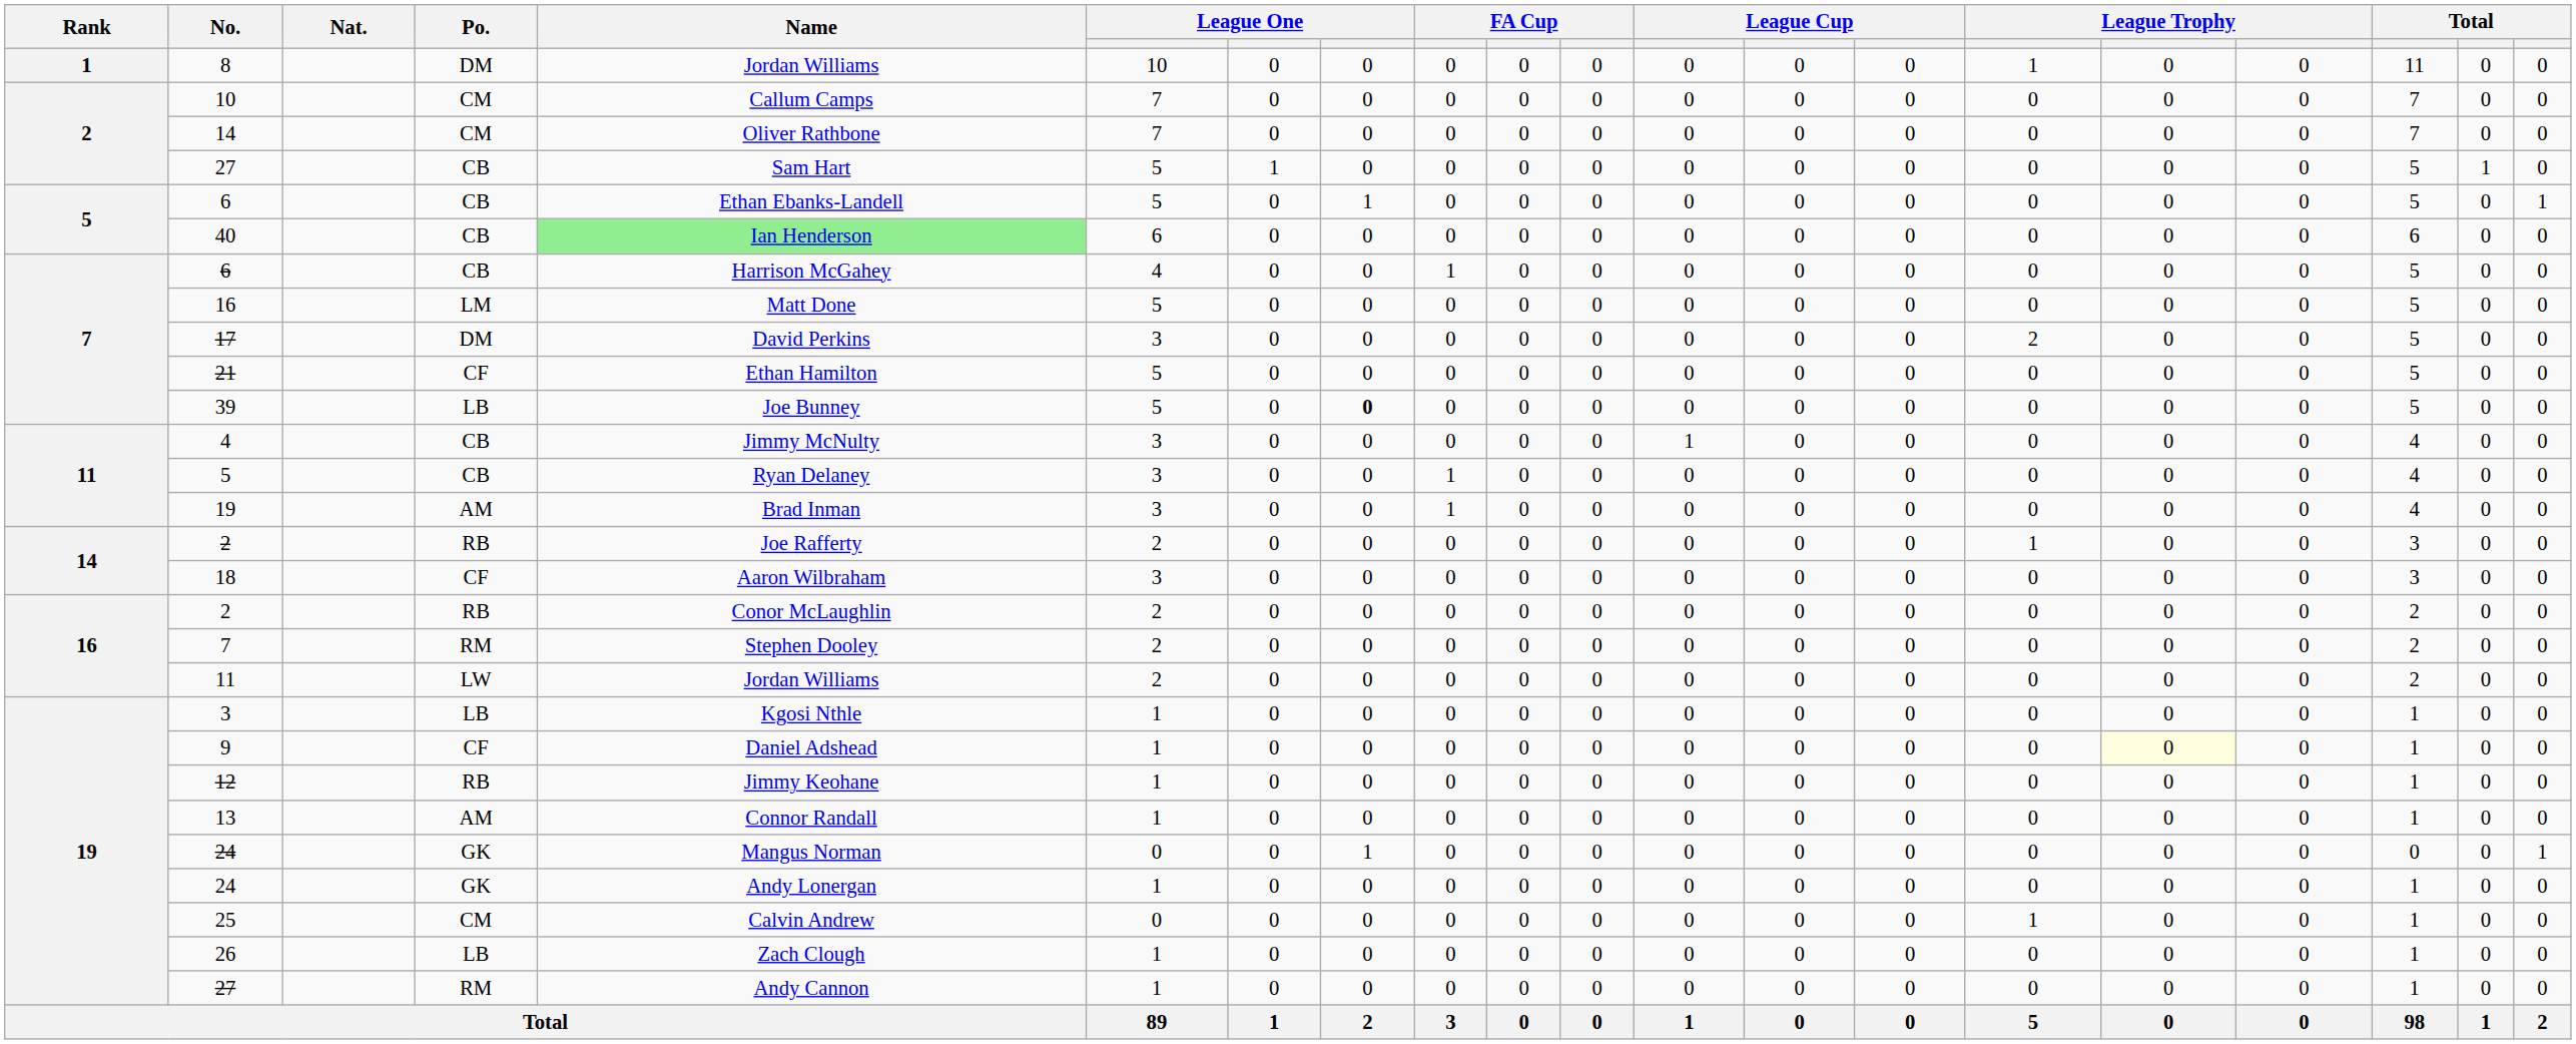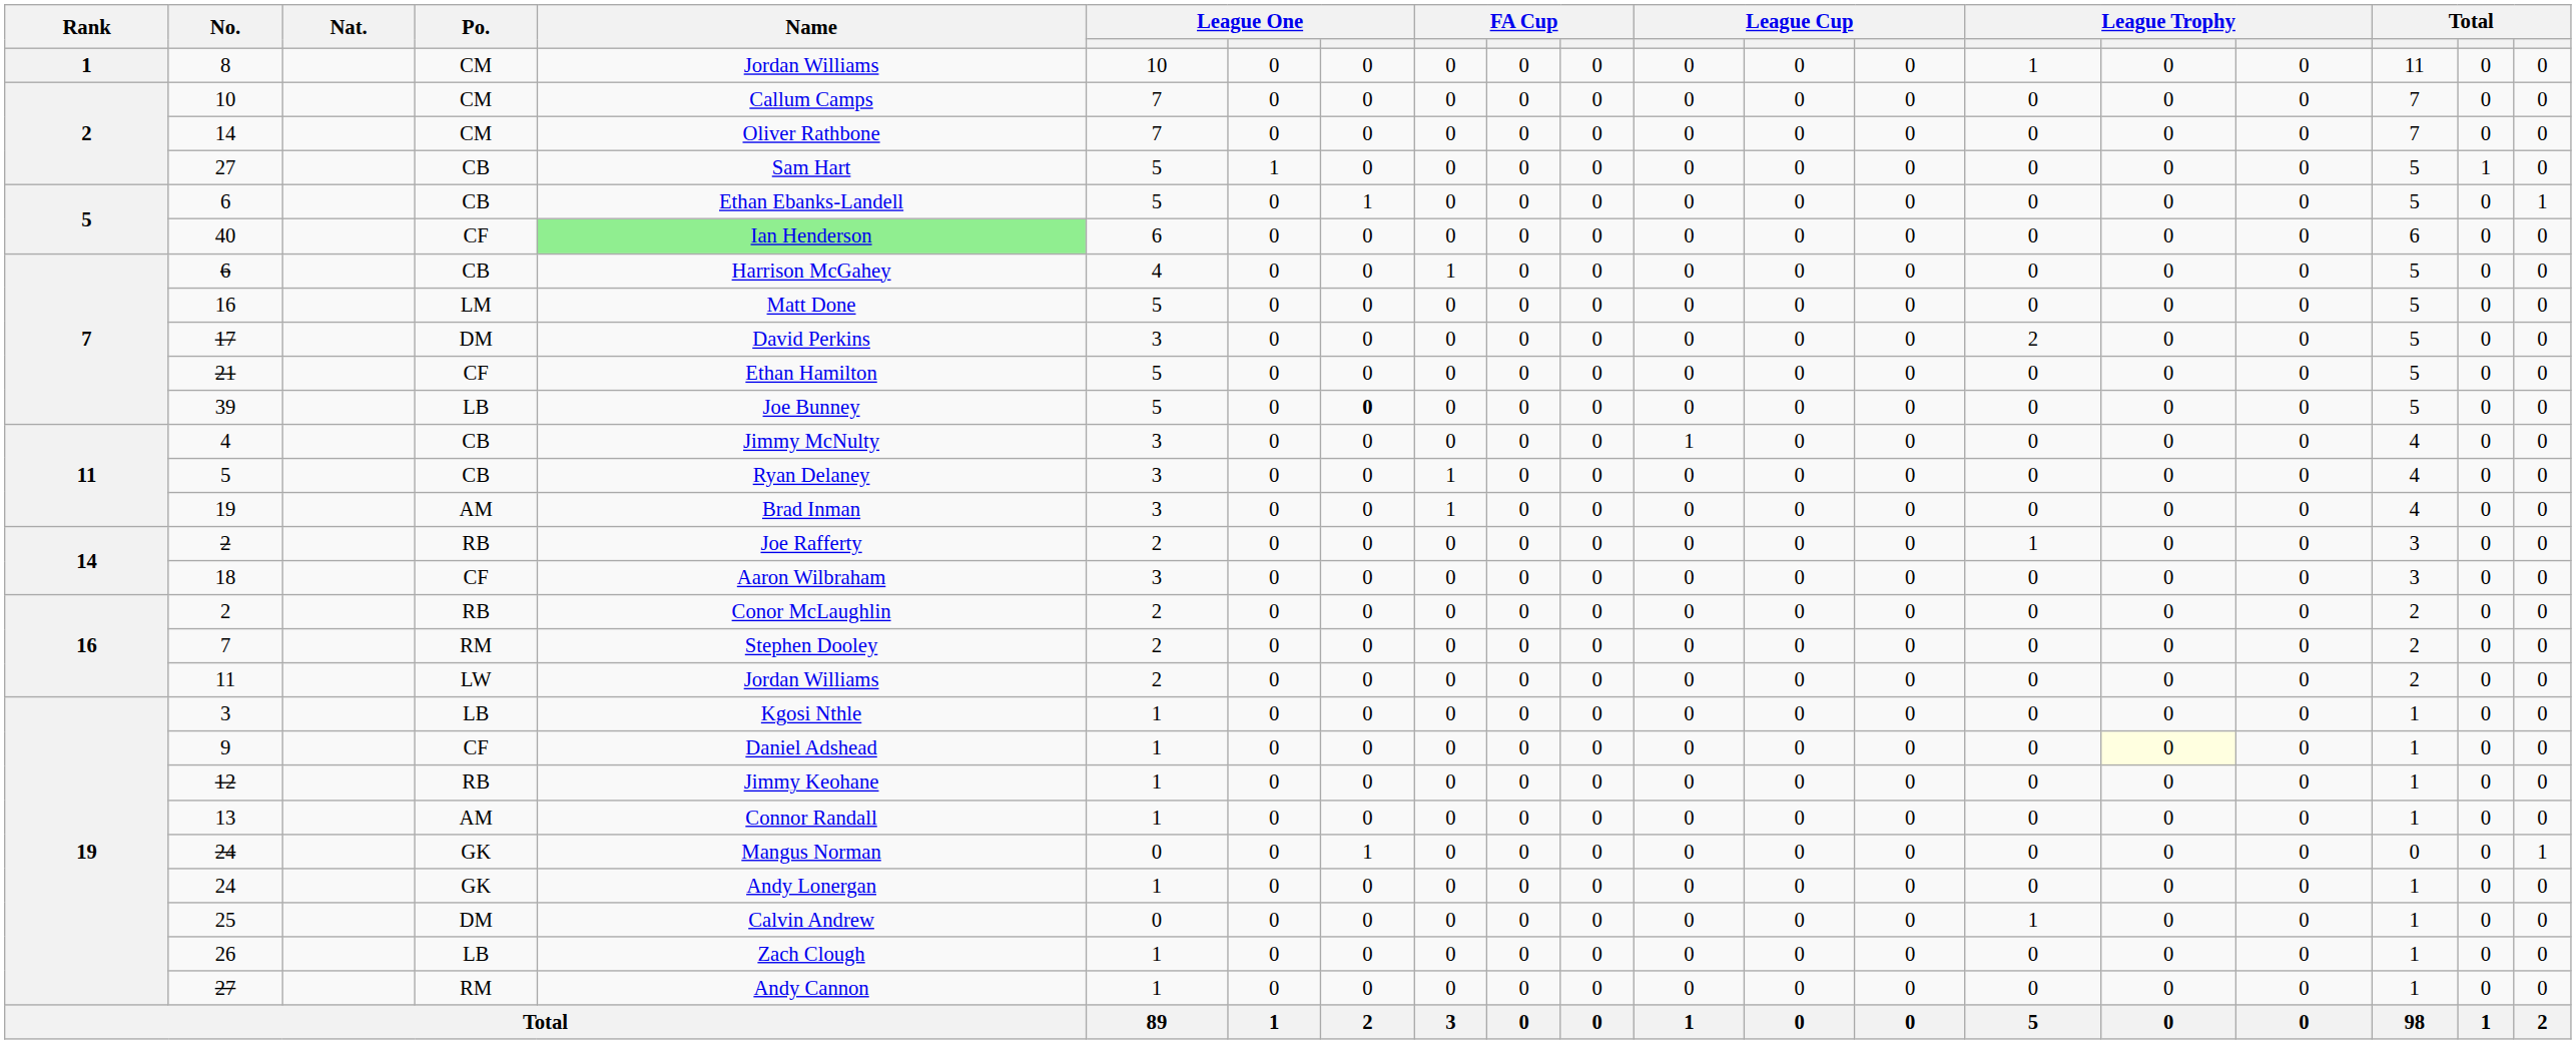 <table class="wikitable" style="text-align:center; font-size:95%; width:95%;">
 <tr>
 <th rowspan=2>Rank</th>
 <th rowspan=2>No.</th>
 <th rowspan=2>Nat.</th>
 <th rowspan=2>Po.</th>
 <th rowspan=2>Name</th>
 <th colspan=3><a href='#'>League One</a></th>
 <th colspan=3><a href='#'>FA Cup</a></th>
 <th colspan=3><a href='#'>League Cup</a></th>
 <th colspan=3><a href='#'>League Trophy</a></th>
 <th colspan=3>Total</th>
 </tr>
 <tr>
 <th></th>
 <th></th>
 <th></th>
 <th></th>
 <th></th>
 <th></th>
 <th></th>
 <th></th>
 <th></th>
 <th></th>
 <th></th>
 <th></th>
 <th></th>
 <th></th>
 <th></th>
 </tr>
 <tr>
 <th rowspan=1>1</th>
 <td>8</td>
 <td></td>
-<td>DM</td>
+<td>CM</td>
 <td><a href='#'>Jordan Williams</a></td>
 <td>10</td>
 <td>0</td>
 <td>0</td>
 <td>0</td>
 <td>0</td>
 <td>0</td>
 <td>0</td>
 <td>0</td>
 <td>0</td>
 <td>1</td>
 <td>0</td>
 <td>0</td>
 <td>11</td>
 <td>0</td>
 <td>0</td>
 </tr>
 <tr>
 <th rowspan=3>2</th>
 <td>10</td>
 <td></td>
 <td>CM</td>
 <td><a href='#'>Callum Camps</a></td>
 <td>7</td>
 <td>0</td>
 <td>0</td>
 <td>0</td>
 <td>0</td>
 <td>0</td>
 <td>0</td>
 <td>0</td>
 <td>0</td>
 <td>0</td>
 <td>0</td>
 <td>0</td>
 <td>7</td>
 <td>0</td>
 <td>0</td>
 </tr>
 <tr>
 <td>14</td>
 <td></td>
 <td>CM</td>
 <td><a href='#'>Oliver Rathbone</a></td>
 <td>7</td>
 <td>0</td>
 <td>0</td>
 <td>0</td>
 <td>0</td>
 <td>0</td>
 <td>0</td>
 <td>0</td>
 <td>0</td>
 <td>0</td>
 <td>0</td>
 <td>0</td>
 <td>7</td>
 <td>0</td>
 <td>0</td>
 </tr>
 <tr>
 <td>27</td>
 <td></td>
 <td>CB</td>
 <td><a href='#'>Sam Hart</a></td>
 <td>5</td>
 <td>1</td>
 <td>0</td>
 <td>0</td>
 <td>0</td>
 <td>0</td>
 <td>0</td>
 <td>0</td>
 <td>0</td>
 <td>0</td>
 <td>0</td>
 <td>0</td>
 <td>5</td>
 <td>1</td>
 <td>0</td>
 </tr>
 <tr>
 <th rowspan=2>5</th>
 <td>6</td>
 <td></td>
 <td>CB</td>
 <td><a href='#'>Ethan Ebanks-Landell</a></td>
 <td>5</td>
 <td>0</td>
 <td>1</td>
 <td>0</td>
 <td>0</td>
 <td>0</td>
 <td>0</td>
 <td>0</td>
 <td>0</td>
 <td>0</td>
 <td>0</td>
 <td>0</td>
 <td>5</td>
 <td>0</td>
 <td>1</td>
 </tr>
 <tr>
 <td>40</td>
 <td></td>
-<td>CB</td>
+<td>CF</td>
 <td style="background: lightgreen;"><a href='#'>Ian Henderson</a></td>
 <td>6</td>
 <td>0</td>
 <td>0</td>
 <td>0</td>
 <td>0</td>
 <td>0</td>
 <td>0</td>
 <td>0</td>
 <td>0</td>
 <td>0</td>
 <td>0</td>
 <td>0</td>
 <td>6</td>
 <td>0</td>
 <td>0</td>
 </tr>
 <tr>
 <th rowspan=5>7</th>
 <td><s>6</s></td>
 <td></td>
 <td>CB</td>
 <td><a href='#'>Harrison McGahey</a></td>
 <td>4</td>
 <td>0</td>
 <td>0</td>
 <td>1</td>
 <td>0</td>
 <td>0</td>
 <td>0</td>
 <td>0</td>
 <td>0</td>
 <td>0</td>
 <td>0</td>
 <td>0</td>
 <td>5</td>
 <td>0</td>
 <td>0</td>
 </tr>
 <tr>
 <td>16</td>
 <td></td>
 <td>LM</td>
 <td><a href='#'>Matt Done</a></td>
 <td>5</td>
 <td>0</td>
 <td>0</td>
 <td>0</td>
 <td>0</td>
 <td>0</td>
 <td>0</td>
 <td>0</td>
 <td>0</td>
 <td>0</td>
 <td>0</td>
 <td>0</td>
 <td>5</td>
 <td>0</td>
 <td>0</td>
 </tr>
 <tr>
 <td><s>17</s></td>
 <td></td>
 <td>DM</td>
 <td><a href='#'>David Perkins</a></td>
 <td>3</td>
 <td>0</td>
 <td>0</td>
 <td>0</td>
 <td>0</td>
 <td>0</td>
 <td>0</td>
 <td>0</td>
 <td>0</td>
 <td>2</td>
 <td>0</td>
 <td>0</td>
 <td>5</td>
 <td>0</td>
 <td>0</td>
 </tr>
 <tr>
 <td><s>21</s></td>
 <td></td>
 <td>CF</td>
 <td><a href='#'>Ethan Hamilton</a></td>
 <td>5</td>
 <td>0</td>
 <td>0</td>
 <td>0</td>
 <td>0</td>
 <td>0</td>
 <td>0</td>
 <td>0</td>
 <td>0</td>
 <td>0</td>
 <td>0</td>
 <td>0</td>
 <td>5</td>
 <td>0</td>
 <td>0</td>
 </tr>
 <tr>
 <td>39</td>
 <td></td>
 <td>LB</td>
 <td><a href='#'>Joe Bunney</a></td>
 <td>5</td>
 <td>0</td>
 <td><strong>0</strong></td>
 <td>0</td>
 <td>0</td>
 <td>0</td>
 <td>0</td>
 <td>0</td>
 <td>0</td>
 <td>0</td>
 <td>0</td>
 <td>0</td>
 <td>5</td>
 <td>0</td>
 <td>0</td>
 </tr>
 <tr>
 <th rowspan=3>11</th>
 <td>4</td>
 <td></td>
 <td>CB</td>
 <td><a href='#'>Jimmy McNulty</a></td>
 <td>3</td>
 <td>0</td>
 <td>0</td>
 <td>0</td>
 <td>0</td>
 <td>0</td>
 <td>1</td>
 <td>0</td>
 <td>0</td>
 <td>0</td>
 <td>0</td>
 <td>0</td>
 <td>4</td>
 <td>0</td>
 <td>0</td>
 </tr>
 <tr>
 <td>5</td>
 <td></td>
 <td>CB</td>
 <td><a href='#'>Ryan Delaney</a></td>
 <td>3</td>
 <td>0</td>
 <td>0</td>
 <td>1</td>
 <td>0</td>
 <td>0</td>
 <td>0</td>
 <td>0</td>
 <td>0</td>
 <td>0</td>
 <td>0</td>
 <td>0</td>
 <td>4</td>
 <td>0</td>
 <td>0</td>
 </tr>
 <tr>
 <td>19</td>
 <td></td>
 <td>AM</td>
 <td><a href='#'>Brad Inman</a></td>
 <td>3</td>
 <td>0</td>
 <td>0</td>
 <td>1</td>
 <td>0</td>
 <td>0</td>
 <td>0</td>
 <td>0</td>
 <td>0</td>
 <td>0</td>
 <td>0</td>
 <td>0</td>
 <td>4</td>
 <td>0</td>
 <td>0</td>
 </tr>
 <tr>
 <th rowspan=2>14</th>
 <td><s>2</s></td>
 <td></td>
 <td>RB</td>
 <td><a href='#'>Joe Rafferty</a></td>
 <td>2</td>
 <td>0</td>
 <td>0</td>
 <td>0</td>
 <td>0</td>
 <td>0</td>
 <td>0</td>
 <td>0</td>
 <td>0</td>
 <td>1</td>
 <td>0</td>
 <td>0</td>
 <td>3</td>
 <td>0</td>
 <td>0</td>
 </tr>
 <tr>
 <td>18</td>
 <td></td>
 <td>CF</td>
 <td><a href='#'>Aaron Wilbraham</a></td>
 <td>3</td>
 <td>0</td>
 <td>0</td>
 <td>0</td>
 <td>0</td>
 <td>0</td>
 <td>0</td>
 <td>0</td>
 <td>0</td>
 <td>0</td>
 <td>0</td>
 <td>0</td>
 <td>3</td>
 <td>0</td>
 <td>0</td>
 </tr>
 <tr>
 <th rowspan=3>16</th>
 <td>2</td>
 <td></td>
 <td>RB</td>
 <td><a href='#'>Conor McLaughlin</a></td>
 <td>2</td>
 <td>0</td>
 <td>0</td>
 <td>0</td>
 <td>0</td>
 <td>0</td>
 <td>0</td>
 <td>0</td>
 <td>0</td>
 <td>0</td>
 <td>0</td>
 <td>0</td>
 <td>2</td>
 <td>0</td>
 <td>0</td>
 </tr>
 <tr>
 <td>7</td>
 <td></td>
 <td>RM</td>
 <td><a href='#'>Stephen Dooley</a></td>
 <td>2</td>
 <td>0</td>
 <td>0</td>
 <td>0</td>
 <td>0</td>
 <td>0</td>
 <td>0</td>
 <td>0</td>
 <td>0</td>
 <td>0</td>
 <td>0</td>
 <td>0</td>
 <td>2</td>
 <td>0</td>
 <td>0</td>
 </tr>
 <tr>
 <td>11</td>
 <td></td>
 <td>LW</td>
 <td><a href='#'>Jordan Williams</a></td>
 <td>2</td>
 <td>0</td>
 <td>0</td>
 <td>0</td>
 <td>0</td>
 <td>0</td>
 <td>0</td>
 <td>0</td>
 <td>0</td>
 <td>0</td>
 <td>0</td>
 <td>0</td>
 <td>2</td>
 <td>0</td>
 <td>0</td>
 </tr>
 <tr>
 <th rowspan=9>19</th>
 <td>3</td>
 <td></td>
 <td>LB</td>
 <td><a href='#'>Kgosi Nthle</a></td>
 <td>1</td>
 <td>0</td>
 <td>0</td>
 <td>0</td>
 <td>0</td>
 <td>0</td>
 <td>0</td>
 <td>0</td>
 <td>0</td>
 <td>0</td>
 <td>0</td>
 <td>0</td>
 <td>1</td>
 <td>0</td>
 <td>0</td>
 </tr>
 <tr>
 <td>9</td>
 <td></td>
 <td>CF</td>
 <td><a href='#'>Daniel Adshead</a></td>
 <td>1</td>
 <td>0</td>
 <td>0</td>
 <td>0</td>
 <td>0</td>
 <td>0</td>
 <td>0</td>
 <td>0</td>
 <td>0</td>
 <td>0</td>
 <td style="background: lightyellow;">0</td>
 <td>0</td>
 <td>1</td>
 <td>0</td>
 <td>0</td>
 </tr>
 <tr>
 <td><s>12</s></td>
 <td></td>
 <td>RB</td>
 <td><a href='#'>Jimmy Keohane</a></td>
 <td>1</td>
 <td>0</td>
 <td>0</td>
 <td>0</td>
 <td>0</td>
 <td>0</td>
 <td>0</td>
 <td>0</td>
 <td>0</td>
 <td>0</td>
 <td>0</td>
 <td>0</td>
 <td>1</td>
 <td>0</td>
 <td>0</td>
 </tr>
 <tr>
 <td>13</td>
 <td></td>
 <td>AM</td>
 <td><a href='#'>Connor Randall</a></td>
 <td>1</td>
 <td>0</td>
 <td>0</td>
 <td>0</td>
 <td>0</td>
 <td>0</td>
 <td>0</td>
 <td>0</td>
 <td>0</td>
 <td>0</td>
 <td>0</td>
 <td>0</td>
 <td>1</td>
 <td>0</td>
 <td>0</td>
 </tr>
 <tr>
 <td><s>24</s></td>
 <td></td>
 <td>GK</td>
 <td><a href='#'>Mangus Norman</a></td>
 <td>0</td>
 <td>0</td>
 <td>1</td>
 <td>0</td>
 <td>0</td>
 <td>0</td>
 <td>0</td>
 <td>0</td>
 <td>0</td>
 <td>0</td>
 <td>0</td>
 <td>0</td>
 <td>0</td>
 <td>0</td>
 <td>1</td>
 </tr>
 <tr>
 <td>24</td>
 <td></td>
 <td>GK</td>
 <td><a href='#'>Andy Lonergan</a></td>
 <td>1</td>
 <td>0</td>
 <td>0</td>
 <td>0</td>
 <td>0</td>
 <td>0</td>
 <td>0</td>
 <td>0</td>
 <td>0</td>
 <td>0</td>
 <td>0</td>
 <td>0</td>
 <td>1</td>
 <td>0</td>
 <td>0</td>
 </tr>
 <tr>
 <td>25</td>
 <td></td>
-<td>CM</td>
+<td>DM</td>
 <td><a href='#'>Calvin Andrew</a></td>
 <td>0</td>
 <td>0</td>
 <td>0</td>
 <td>0</td>
 <td>0</td>
 <td>0</td>
 <td>0</td>
 <td>0</td>
 <td>0</td>
 <td>1</td>
 <td>0</td>
 <td>0</td>
 <td>1</td>
 <td>0</td>
 <td>0</td>
 </tr>
 <tr>
 <td>26</td>
 <td></td>
 <td>LB</td>
 <td><a href='#'>Zach Clough</a></td>
 <td>1</td>
 <td>0</td>
 <td>0</td>
 <td>0</td>
 <td>0</td>
 <td>0</td>
 <td>0</td>
 <td>0</td>
 <td>0</td>
 <td>0</td>
 <td>0</td>
 <td>0</td>
 <td>1</td>
 <td>0</td>
 <td>0</td>
 </tr>
 <tr>
 <td><s>27</s></td>
 <td></td>
 <td>RM</td>
 <td><a href='#'>Andy Cannon</a></td>
 <td>1</td>
 <td>0</td>
 <td>0</td>
 <td>0</td>
 <td>0</td>
 <td>0</td>
 <td>0</td>
 <td>0</td>
 <td>0</td>
 <td>0</td>
 <td>0</td>
 <td>0</td>
 <td>1</td>
 <td>0</td>
 <td>0</td>
 </tr>
 <tr>
 <th colspan=5>Total</th>
 <th>89</th>
 <th>1</th>
 <th>2</th>
 <th>3</th>
 <th>0</th>
 <th>0</th>
 <th>1</th>
 <th>0</th>
 <th>0</th>
 <th>5</th>
 <th>0</th>
 <th>0</th>
 <th>98</th>
 <th>1</th>
 <th>2</th>
 </tr>
 </table>
